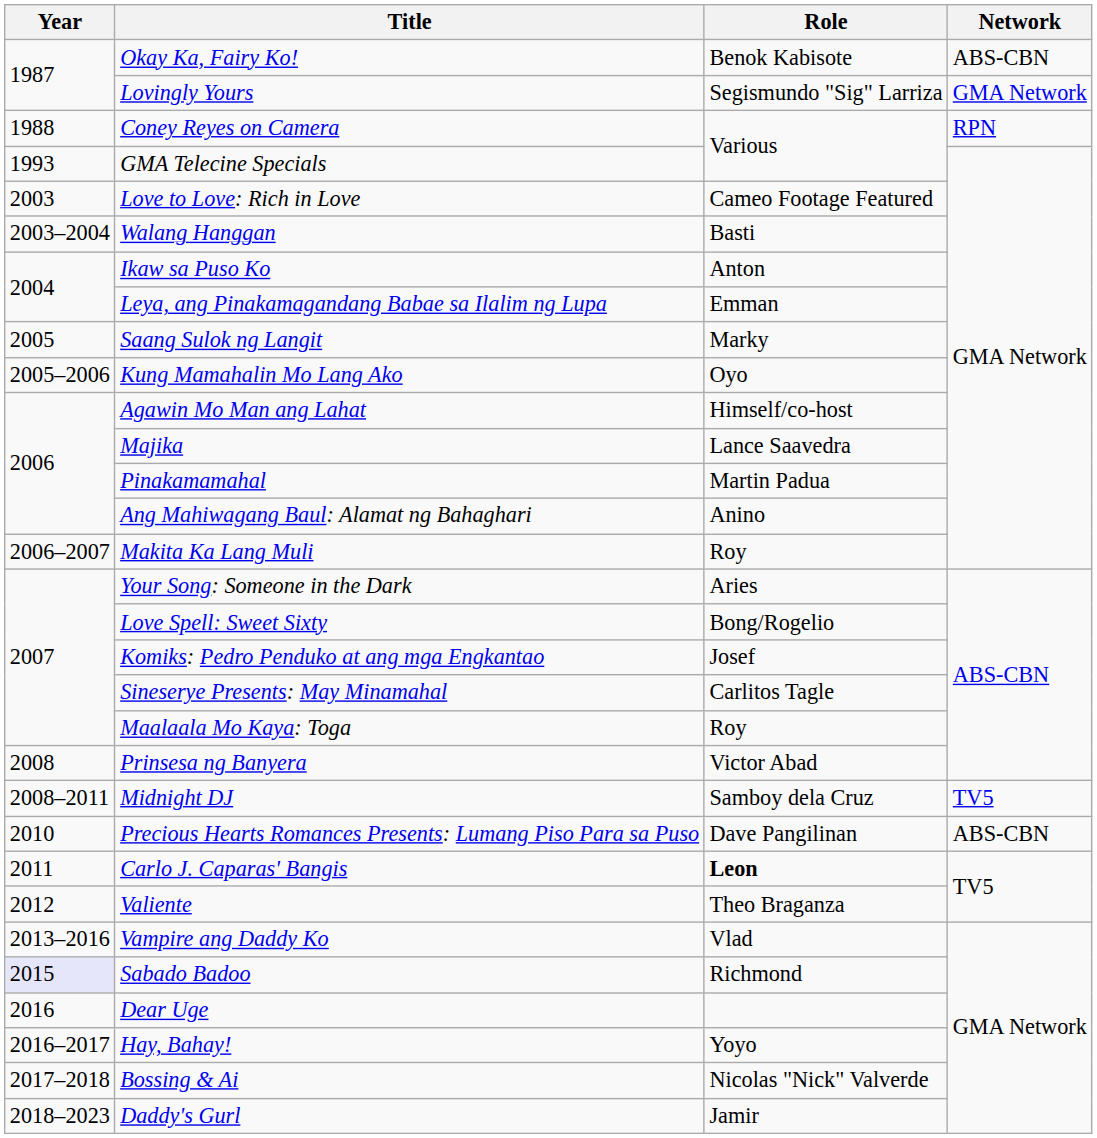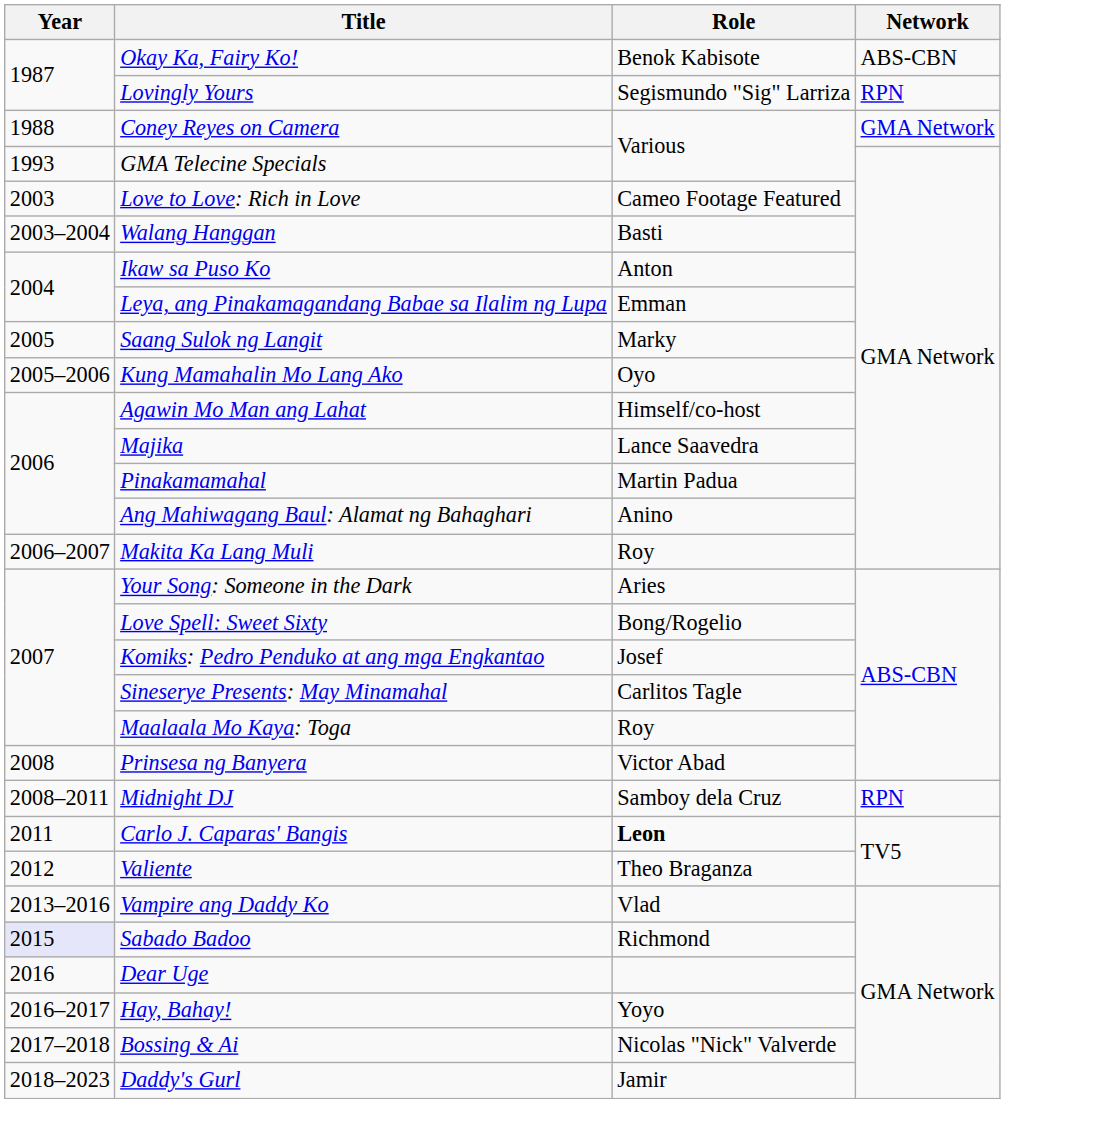 <table class="wikitable">
 <tr>
 <th>Year</th>
 <th>Title</th>
 <th>Role</th>
 <th>Network</th>
 </tr>
 <tr>
 <td rowspan="2">1987</td>
 <td><em><a href='#'>Okay Ka, Fairy Ko!</a></em></td>
 <td>Benok Kabisote</td>
 <td>ABS-CBN</td>
 </tr>
 <tr>
 <td><em><a href='#'>Lovingly Yours</a></em></td>
 <td>Segismundo "Sig" Larriza</td>
-<td><a href='#'>GMA Network</a></td>
+<td><a href='#'>RPN</a></td>
 </tr>
 <tr>
 <td>1988</td>
 <td><em><a href='#'>Coney Reyes on Camera</a></em></td>
 <td rowspan="2">Various</td>
-<td><a href='#'>RPN</a></td>
+<td><a href='#'>GMA Network</a></td>
 </tr>
 <tr>
 <td>1993</td>
 <td><em>GMA Telecine Specials</em></td>
 <td rowspan="12">GMA Network</td>
 </tr>
 <tr>
 <td>2003</td>
 <td><em><a href='#'>Love to Love</a>: Rich in Love</em></td>
 <td>Cameo Footage Featured</td>
 </tr>
 <tr>
 <td>2003–2004</td>
 <td><em><a href='#'>Walang Hanggan</a></em></td>
 <td>Basti</td>
 </tr>
 <tr>
 <td rowspan="2">2004</td>
 <td><em><a href='#'>Ikaw sa Puso Ko</a></em></td>
 <td>Anton</td>
 </tr>
 <tr>
 <td><em><a href='#'>Leya, ang Pinakamagandang Babae sa Ilalim ng Lupa</a></em></td>
 <td>Emman</td>
 </tr>
 <tr>
 <td>2005</td>
 <td><em><a href='#'>Saang Sulok ng Langit</a></em></td>
 <td>Marky</td>
 </tr>
 <tr>
 <td>2005–2006</td>
 <td><em><a href='#'>Kung Mamahalin Mo Lang Ako</a></em></td>
 <td>Oyo</td>
 </tr>
 <tr>
 <td rowspan="4">2006</td>
 <td><em><a href='#'>Agawin Mo Man ang Lahat</a></em></td>
 <td>Himself/co-host</td>
 </tr>
 <tr>
 <td><em><a href='#'>Majika</a></em></td>
 <td>Lance Saavedra</td>
 </tr>
 <tr>
 <td><em><a href='#'>Pinakamamahal</a></em></td>
 <td>Martin Padua</td>
 </tr>
 <tr>
 <td><em><a href='#'>Ang Mahiwagang Baul</a>: Alamat ng Bahaghari</em></td>
 <td>Anino</td>
 </tr>
 <tr>
 <td>2006–2007</td>
 <td><em><a href='#'>Makita Ka Lang Muli</a></em></td>
 <td>Roy</td>
 </tr>
 <tr>
 <td rowspan="5">2007</td>
 <td><em><a href='#'>Your Song</a>: Someone in the Dark</em></td>
 <td>Aries</td>
 <td rowspan="6"><a href='#'>ABS-CBN</a></td>
 </tr>
 <tr>
 <td><em><a href='#'>Love Spell: Sweet Sixty</a></em></td>
 <td>Bong/Rogelio</td>
 </tr>
 <tr>
 <td><em><a href='#'>Komiks</a>: <a href='#'>Pedro Penduko at ang mga Engkantao</a></em></td>
 <td>Josef</td>
 </tr>
 <tr>
 <td><em><a href='#'>Sineserye Presents</a>: <a href='#'>May Minamahal</a></em></td>
 <td>Carlitos Tagle</td>
 </tr>
 <tr>
 <td><em><a href='#'>Maalaala Mo Kaya</a>: Toga</em></td>
 <td>Roy</td>
 </tr>
 <tr>
 <td>2008</td>
 <td><em><a href='#'>Prinsesa ng Banyera</a></em></td>
 <td>Victor Abad</td>
 </tr>
 <tr>
 <td>2008–2011</td>
 <td><em><a href='#'>Midnight DJ</a></em></td>
 <td>Samboy dela Cruz</td>
-<td><a href='#'>TV5</a></td>
-</tr>
-<tr>
-<td>2010</td>
-<td><em><a href='#'>Precious Hearts Romances Presents</a>: <a href='#'>Lumang Piso Para sa Puso</a></em></td>
-<td>Dave Pangilinan</td>
-<td>ABS-CBN</td>
+<td><a href='#'>RPN</a></td>
 </tr>
 <tr>
 <td>2011</td>
 <td><em><a href='#'>Carlo J. Caparas' Bangis</a></em></td>
 <td><strong>Leon</strong></td>
 <td rowspan="2">TV5</td>
 </tr>
 <tr>
 <td>2012</td>
 <td><em><a href='#'>Valiente</a></em></td>
 <td>Theo Braganza</td>
 </tr>
 <tr>
 <td>2013–2016</td>
 <td><em><a href='#'>Vampire ang Daddy Ko</a></em></td>
 <td>Vlad</td>
 <td rowspan = 6>GMA Network</td>
 </tr>
 <tr>
 <td style="background: lavender;">2015</td>
 <td><em><a href='#'>Sabado Badoo</a></em></td>
 <td>Richmond</td>
 </tr>
 <tr>
 <td>2016</td>
 <td><em><a href='#'>Dear Uge</a></em></td>
 <td></td>
 </tr>
 <tr>
 <td>2016–2017</td>
 <td><em><a href='#'>Hay, Bahay!</a></em></td>
 <td>Yoyo</td>
 </tr>
 <tr>
 <td>2017–2018</td>
 <td><em><a href='#'>Bossing & Ai</a></em></td>
 <td>Nicolas "Nick" Valverde</td>
 </tr>
 <tr>
 <td>2018–2023</td>
 <td><em><a href='#'>Daddy's Gurl</a></em></td>
 <td>Jamir</td>
 </tr>
 </table>
